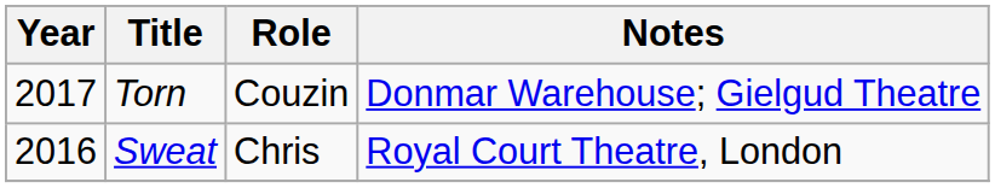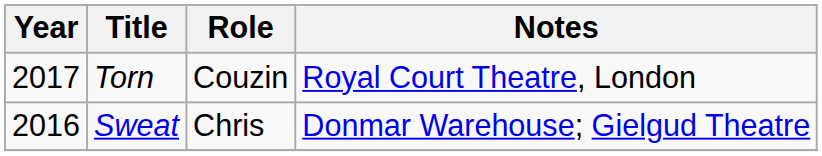 <table class="wikitable sortable">
 <tr>
 <th>Year</th>
 <th>Title</th>
 <th>Role</th>
 <th class="unsortable">Notes</th>
 </tr>
 <tr>
 <td>2017</td>
 <td><em>Torn</em></td>
 <td>Couzin</td>
-<td><a href='#'>Donmar Warehouse</a>; <a href='#'>Gielgud Theatre</a></td>
+<td><a href='#'>Royal Court Theatre</a>, London</td>
 </tr>
 <tr>
 <td>2016</td>
 <td><em><a href='#'>Sweat</a></em></td>
 <td>Chris</td>
-<td><a href='#'>Royal Court Theatre</a>, London</td>
+<td><a href='#'>Donmar Warehouse</a>; <a href='#'>Gielgud Theatre</a></td>
 </tr>
 <tr>
 </tr>
 </table>
